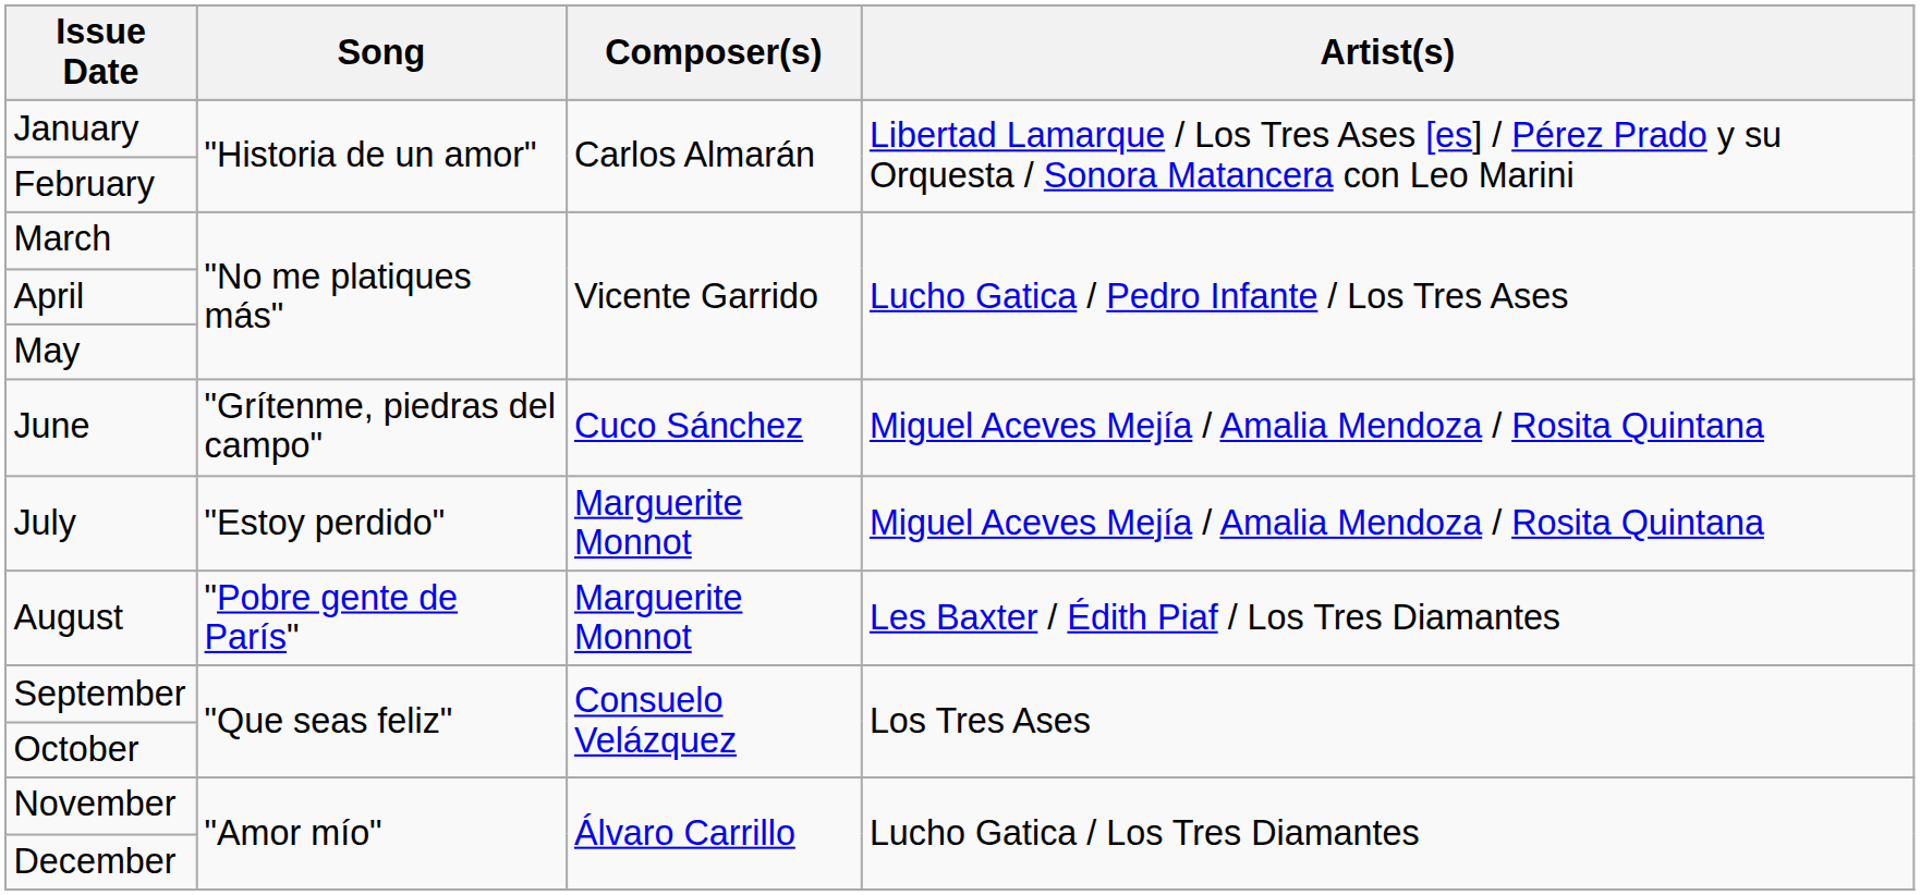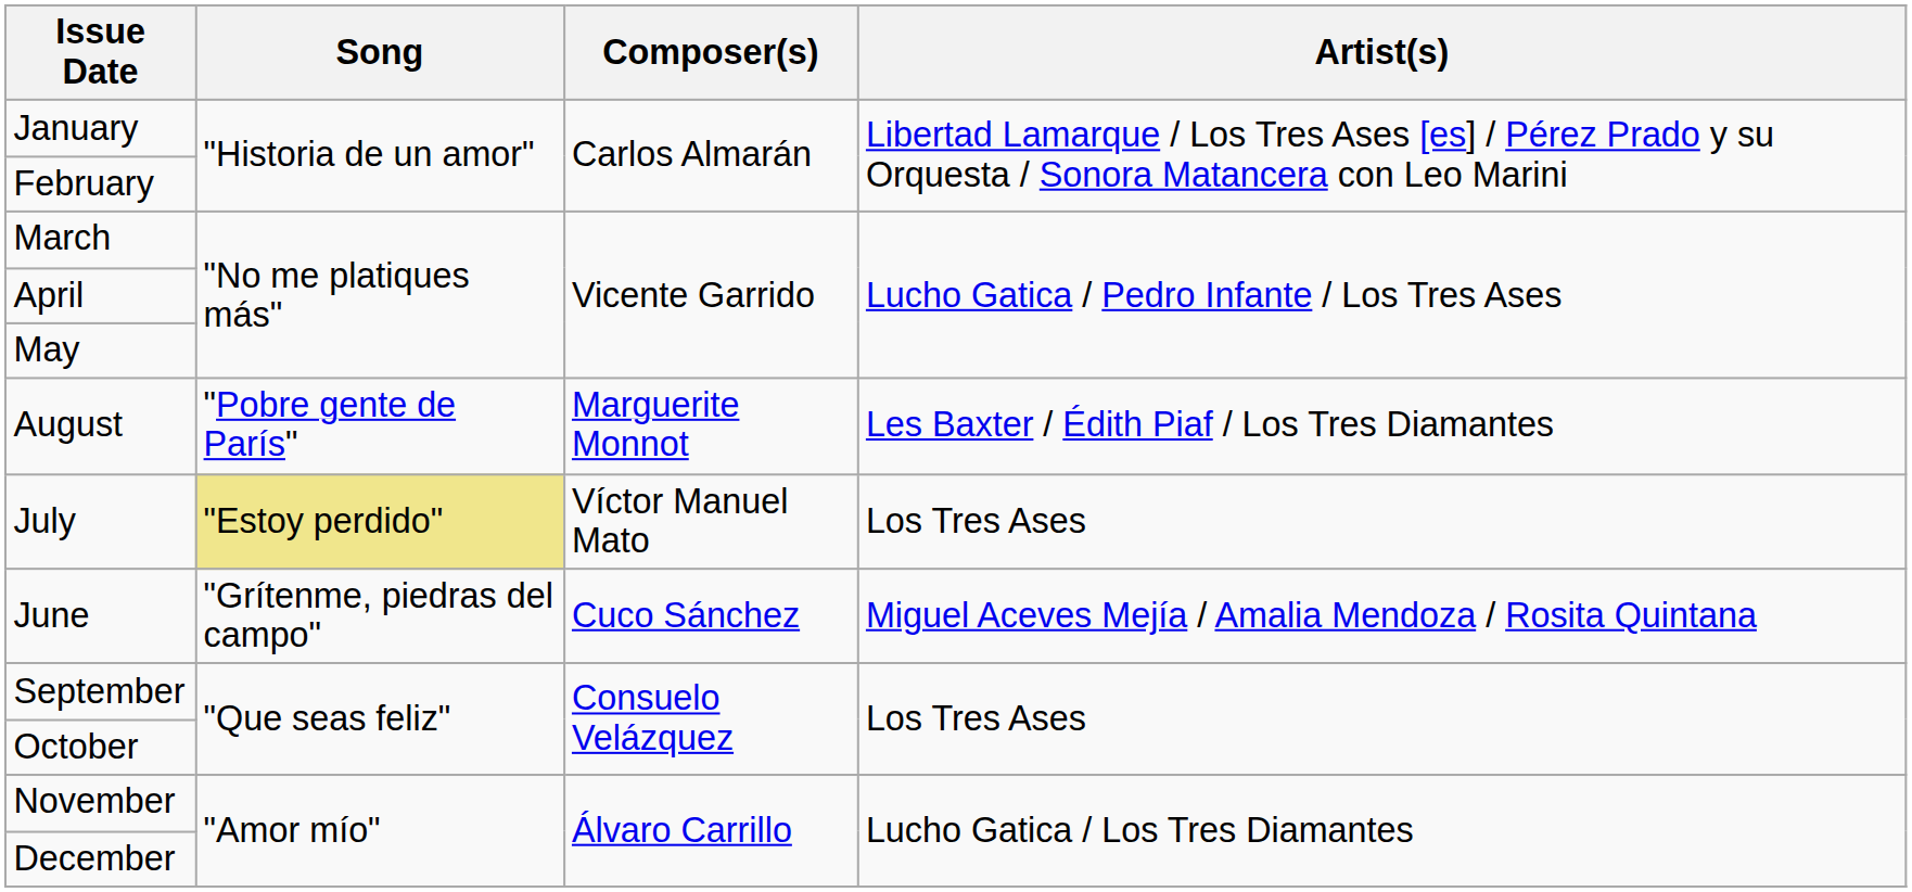 <table class="wikitable">
 <tr>
 <th>Issue Date</th>
 <th>Song</th>
 <th>Composer(s)</th>
 <th>Artist(s)</th>
 </tr>
 <tr>
 <td>January</td>
 <td align="left" rowspan="2">"Historia de un amor"</td>
 <td align="left" rowspan="2">Carlos Almarán</td>
 <td align="left" rowspan="2"><a href='#'>Libertad Lamarque</a> / Los Tres Ases <a href='#'>[es</a>] / <a href='#'>Pérez Prado</a> y su Orquesta / <a href='#'>Sonora Matancera</a> con Leo Marini</td>
 </tr>
 <tr>
 <td>February</td>
 </tr>
 <tr>
 <td>March</td>
 <td align="left" rowspan="3">"No me platiques más"</td>
 <td align="left" rowspan="3">Vicente Garrido</td>
 <td align="left" rowspan="3"><a href='#'>Lucho Gatica</a> / <a href='#'>Pedro Infante</a> / Los Tres Ases</td>
 </tr>
 <tr>
 <td>April</td>
 </tr>
 <tr>
 <td>May</td>
 </tr>
 <tr>
+<td>August</td>
+<td align="left" rowspan="1">"<a href='#'>Pobre gente de París</a>"</td>
+<td align="left" rowspan="1"><a href='#'>Marguerite Monnot</a></td>
+<td align="left" rowspan="1"><a href='#'>Les Baxter</a> / <a href='#'>Édith Piaf</a> / Los Tres Diamantes</td>
+</tr>
+<tr>
+<td>July</td>
+<td align="left" rowspan="1" style="background: khaki;">"Estoy perdido"</td>
+<td align="left" rowspan="1">Víctor Manuel Mato</td>
+<td align="left" rowspan="1">Los Tres Ases</td>
+</tr>
+<tr>
 <td>June</td>
 <td align="left" rowspan="1">"Grítenme, piedras del campo"</td>
 <td align="left" rowspan="1"><a href='#'>Cuco Sánchez</a></td>
 <td align="left" rowspan="1"><a href='#'>Miguel Aceves Mejía</a> / <a href='#'>Amalia Mendoza</a> / <a href='#'>Rosita Quintana</a></td>
-</tr>
-<tr>
-<td>July</td>
-<td align="left" rowspan="1">"Estoy perdido"</td>
-<td align="left" rowspan="1"><a href='#'>Marguerite Monnot</a></td>
-<td align="left" rowspan="1"><a href='#'>Miguel Aceves Mejía</a> / <a href='#'>Amalia Mendoza</a> / <a href='#'>Rosita Quintana</a></td>
-</tr>
-<tr>
-<td>August</td>
-<td align="left" rowspan="1">"<a href='#'>Pobre gente de París</a>"</td>
-<td align="left" rowspan="1"><a href='#'>Marguerite Monnot</a></td>
-<td align="left" rowspan="1"><a href='#'>Les Baxter</a> / <a href='#'>Édith Piaf</a> / Los Tres Diamantes</td>
 </tr>
 <tr>
 <td>September</td>
 <td align="left" rowspan="2">"Que seas feliz"</td>
 <td align="left" rowspan="2"><a href='#'>Consuelo Velázquez</a></td>
 <td align="left" rowspan="2">Los Tres Ases</td>
 </tr>
 <tr>
 <td>October</td>
 </tr>
 <tr>
 <td>November</td>
 <td align="left" rowspan="2">"Amor mío"</td>
 <td align="left" rowspan="2"><a href='#'>Álvaro Carrillo</a></td>
 <td align="left" rowspan="2">Lucho Gatica / Los Tres Diamantes</td>
 </tr>
 <tr>
 <td>December</td>
 </tr>
 <tr>
 </tr>
 </table>
